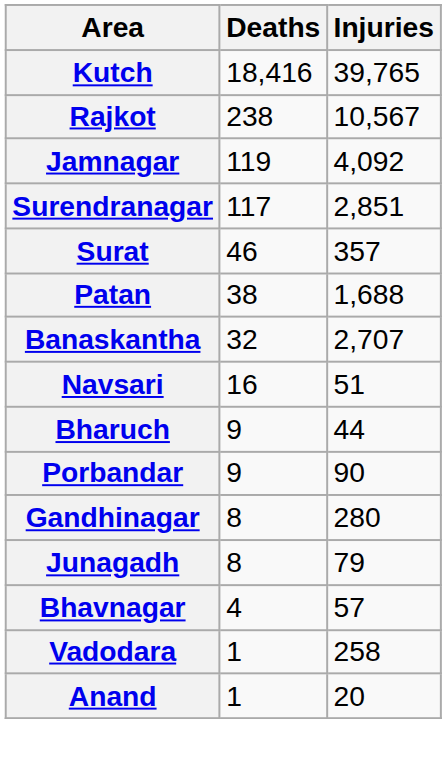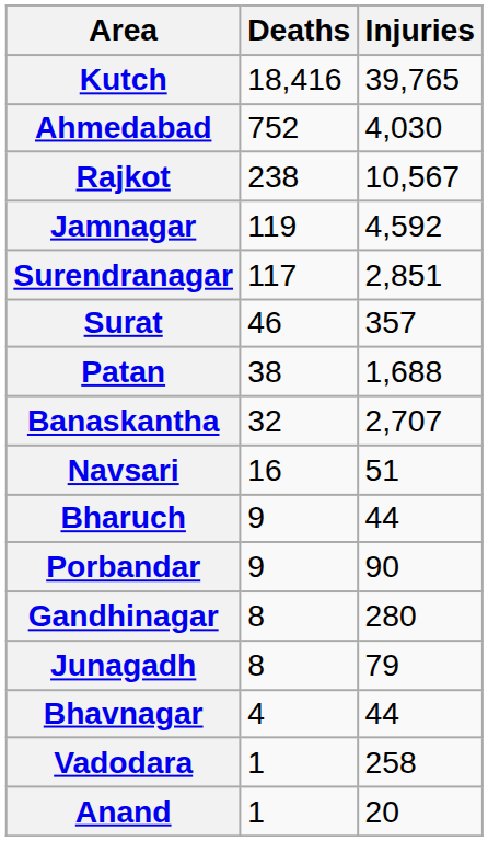 <table class="wikitable sortable plainrowheaders floatright" style="clear:right; margin-left:6px; margin-top:0; margin-right:0; margin-bottom:3px; font-size:90%;">
 <tr>
 <th scope="col">Area</th>
 <th scope="col">Deaths</th>
 <th scope="col">Injuries</th>
 </tr>
 <tr>
 <th><a href='#'>Kutch</a></th>
 <td>18,416</td>
 <td>39,765</td>
 </tr>
 <tr>
+<th><a href='#'>Ahmedabad</a></th>
+<td>752</td>
+<td>4,030</td>
+</tr>
+<tr>
 <th><a href='#'>Rajkot</a></th>
 <td>238</td>
 <td>10,567</td>
 </tr>
 <tr>
 <th><a href='#'>Jamnagar</a></th>
 <td>119</td>
-<td>4,092</td>
+<td>4,592</td>
 </tr>
 <tr>
 <th><a href='#'>Surendranagar</a></th>
 <td>117</td>
 <td>2,851</td>
 </tr>
 <tr>
 <th><a href='#'>Surat</a></th>
 <td>46</td>
 <td>357</td>
 </tr>
 <tr>
 <th><a href='#'>Patan</a></th>
 <td>38</td>
 <td>1,688</td>
 </tr>
 <tr>
 <th><a href='#'>Banaskantha</a></th>
 <td>32</td>
 <td>2,707</td>
 </tr>
 <tr>
 <th><a href='#'>Navsari</a></th>
 <td>16</td>
 <td>51</td>
 </tr>
 <tr>
 <th><a href='#'>Bharuch</a></th>
 <td>9</td>
 <td>44</td>
 </tr>
 <tr>
 <th><a href='#'>Porbandar</a></th>
 <td>9</td>
 <td>90</td>
 </tr>
 <tr>
 <th><a href='#'>Gandhinagar</a></th>
 <td>8</td>
 <td>280</td>
 </tr>
 <tr>
 <th><a href='#'>Junagadh</a></th>
 <td>8</td>
 <td>79</td>
 </tr>
 <tr>
 <th><a href='#'>Bhavnagar</a></th>
 <td>4</td>
-<td>57</td>
+<td>44</td>
 </tr>
 <tr>
 <th><a href='#'>Vadodara</a></th>
 <td>1</td>
 <td>258</td>
 </tr>
 <tr>
 <th><a href='#'>Anand</a></th>
 <td>1</td>
 <td>20</td>
 </tr>
 <tr>
 </tr>
 </table>
